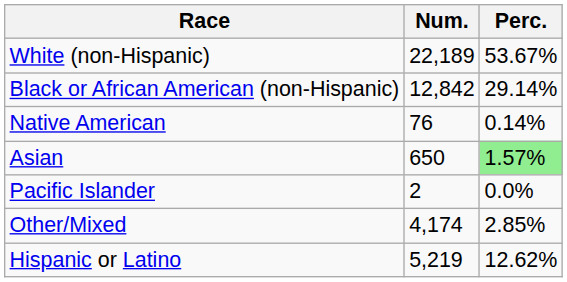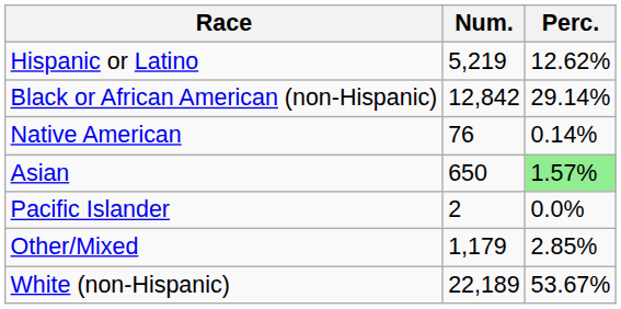 <table class="wikitable">
 <tr>
 <th>Race</th>
 <th>Num.</th>
 <th>Perc.</th>
 </tr>
 <tr>
-<td><a href='#'>White</a> (non-Hispanic)</td>
-<td>22,189</td>
-<td>53.67%</td>
+<td><a href='#'>Hispanic</a> or <a href='#'>Latino</a></td>
+<td>5,219</td>
+<td>12.62%</td>
 </tr>
 <tr>
 <td><a href='#'>Black or African American</a> (non-Hispanic)</td>
 <td>12,842</td>
 <td>29.14%</td>
 </tr>
 <tr>
 <td><a href='#'>Native American</a></td>
 <td>76</td>
 <td>0.14%</td>
 </tr>
 <tr>
 <td><a href='#'>Asian</a></td>
 <td>650</td>
 <td style="background: lightgreen;">1.57%</td>
 </tr>
 <tr>
 <td><a href='#'>Pacific Islander</a></td>
 <td>2</td>
 <td>0.0%</td>
 </tr>
 <tr>
 <td><a href='#'>Other/Mixed</a></td>
-<td>4,174</td>
+<td>1,179</td>
 <td>2.85%</td>
 </tr>
 <tr>
-<td><a href='#'>Hispanic</a> or <a href='#'>Latino</a></td>
-<td>5,219</td>
-<td>12.62%</td>
+<td><a href='#'>White</a> (non-Hispanic)</td>
+<td>22,189</td>
+<td>53.67%</td>
 </tr>
 </table>
